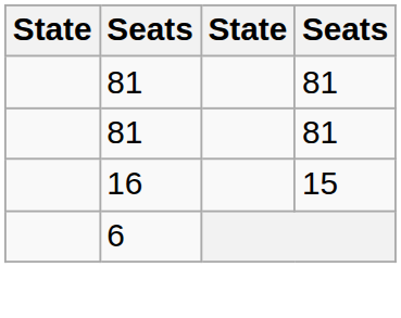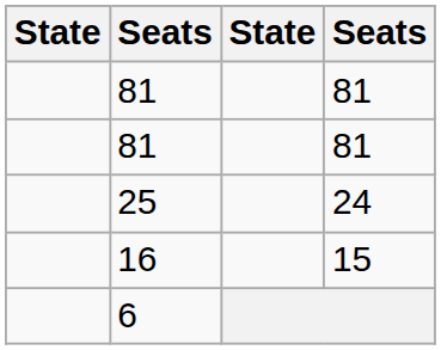 <table class="wikitable">
 <tr>
 <th>State</th>
 <th>Seats</th>
 <th>State</th>
 <th>Seats</th>
 </tr>
 <tr>
 <td></td>
 <td>81</td>
 <td></td>
 <td>81</td>
 </tr>
 <tr>
 <td></td>
 <td>81</td>
 <td></td>
 <td>81</td>
 </tr>
 <tr>
 <td></td>
+<td>25</td>
+<td></td>
+<td>24</td>
+</tr>
+<tr>
+<td></td>
 <td>16</td>
 <td></td>
 <td>15</td>
 </tr>
 <tr>
 <td></td>
 <td>6</td>
 <th colspan="2"> </th>
 </tr>
 </table>
